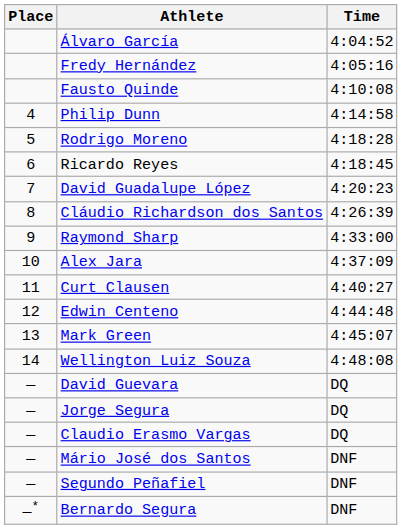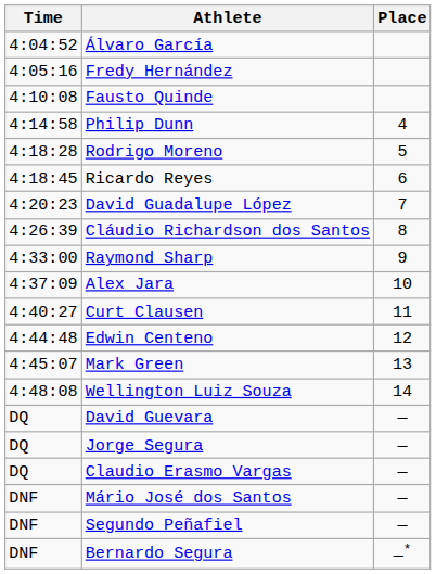 <table class=wikitable>
 <tr>
+<th>Time</th>
+<th>Athlete</th>
 <th>Place</th>
-<th>Athlete</th>
-<th>Time</th>
 </tr>
 <tr>
+<td>4:04:52</td>
+<td><a href='#'>Álvaro García</a> </td>
 <td align=center></td>
-<td><a href='#'>Álvaro García</a> </td>
-<td>4:04:52</td>
 </tr>
 <tr>
+<td>4:05:16</td>
+<td><a href='#'>Fredy Hernández</a> </td>
 <td align=center></td>
-<td><a href='#'>Fredy Hernández</a> </td>
-<td>4:05:16</td>
 </tr>
 <tr>
+<td>4:10:08</td>
+<td><a href='#'>Fausto Quinde</a> </td>
 <td align=center></td>
-<td><a href='#'>Fausto Quinde</a> </td>
-<td>4:10:08</td>
 </tr>
 <tr>
+<td>4:14:58</td>
+<td><a href='#'>Philip Dunn</a> </td>
 <td align=center>4</td>
-<td><a href='#'>Philip Dunn</a> </td>
-<td>4:14:58</td>
 </tr>
 <tr>
+<td>4:18:28</td>
+<td><a href='#'>Rodrigo Moreno</a> </td>
 <td align=center>5</td>
-<td><a href='#'>Rodrigo Moreno</a> </td>
-<td>4:18:28</td>
 </tr>
 <tr>
+<td>4:18:45</td>
+<td>Ricardo Reyes </td>
 <td align=center>6</td>
-<td>Ricardo Reyes </td>
-<td>4:18:45</td>
 </tr>
 <tr>
+<td>4:20:23</td>
+<td><a href='#'>David Guadalupe López</a> </td>
 <td align=center>7</td>
-<td><a href='#'>David Guadalupe López</a> </td>
-<td>4:20:23</td>
 </tr>
 <tr>
+<td>4:26:39</td>
+<td><a href='#'>Cláudio Richardson dos Santos</a> </td>
 <td align=center>8</td>
-<td><a href='#'>Cláudio Richardson dos Santos</a> </td>
-<td>4:26:39</td>
 </tr>
 <tr>
+<td>4:33:00</td>
+<td><a href='#'>Raymond Sharp</a> </td>
 <td align=center>9</td>
-<td><a href='#'>Raymond Sharp</a> </td>
-<td>4:33:00</td>
 </tr>
 <tr>
+<td>4:37:09</td>
+<td><a href='#'>Alex Jara</a> </td>
 <td align=center>10</td>
-<td><a href='#'>Alex Jara</a> </td>
-<td>4:37:09</td>
 </tr>
 <tr>
+<td>4:40:27</td>
+<td><a href='#'>Curt Clausen</a> </td>
 <td align=center>11</td>
-<td><a href='#'>Curt Clausen</a> </td>
-<td>4:40:27</td>
 </tr>
 <tr>
+<td>4:44:48</td>
+<td><a href='#'>Edwin Centeno</a> </td>
 <td align=center>12</td>
-<td><a href='#'>Edwin Centeno</a> </td>
-<td>4:44:48</td>
 </tr>
 <tr>
+<td>4:45:07</td>
+<td><a href='#'>Mark Green</a> </td>
 <td align=center>13</td>
-<td><a href='#'>Mark Green</a> </td>
-<td>4:45:07</td>
 </tr>
 <tr>
+<td>4:48:08</td>
+<td><a href='#'>Wellington Luiz Souza</a> </td>
 <td align=center>14</td>
-<td><a href='#'>Wellington Luiz Souza</a> </td>
-<td>4:48:08</td>
 </tr>
 <tr>
+<td>DQ</td>
+<td><a href='#'>David Guevara</a> </td>
 <td align=center>—</td>
-<td><a href='#'>David Guevara</a> </td>
-<td>DQ</td>
 </tr>
 <tr>
+<td>DQ</td>
+<td><a href='#'>Jorge Segura</a> </td>
 <td align=center>—</td>
-<td><a href='#'>Jorge Segura</a> </td>
-<td>DQ</td>
 </tr>
 <tr>
+<td>DQ</td>
+<td><a href='#'>Claudio Erasmo Vargas</a> </td>
 <td align=center>—</td>
-<td><a href='#'>Claudio Erasmo Vargas</a> </td>
-<td>DQ</td>
 </tr>
 <tr>
+<td>DNF</td>
+<td><a href='#'>Mário José dos Santos</a> </td>
 <td align=center>—</td>
-<td><a href='#'>Mário José dos Santos</a> </td>
-<td>DNF</td>
 </tr>
 <tr>
+<td>DNF</td>
+<td><a href='#'>Segundo Peñafiel</a> </td>
 <td align=center>—</td>
-<td><a href='#'>Segundo Peñafiel</a> </td>
-<td>DNF</td>
 </tr>
 <tr>
+<td>DNF</td>
+<td><a href='#'>Bernardo Segura</a> </td>
 <td align=center>—<sup>*</sup></td>
-<td><a href='#'>Bernardo Segura</a> </td>
-<td>DNF</td>
 </tr>
 </table>
